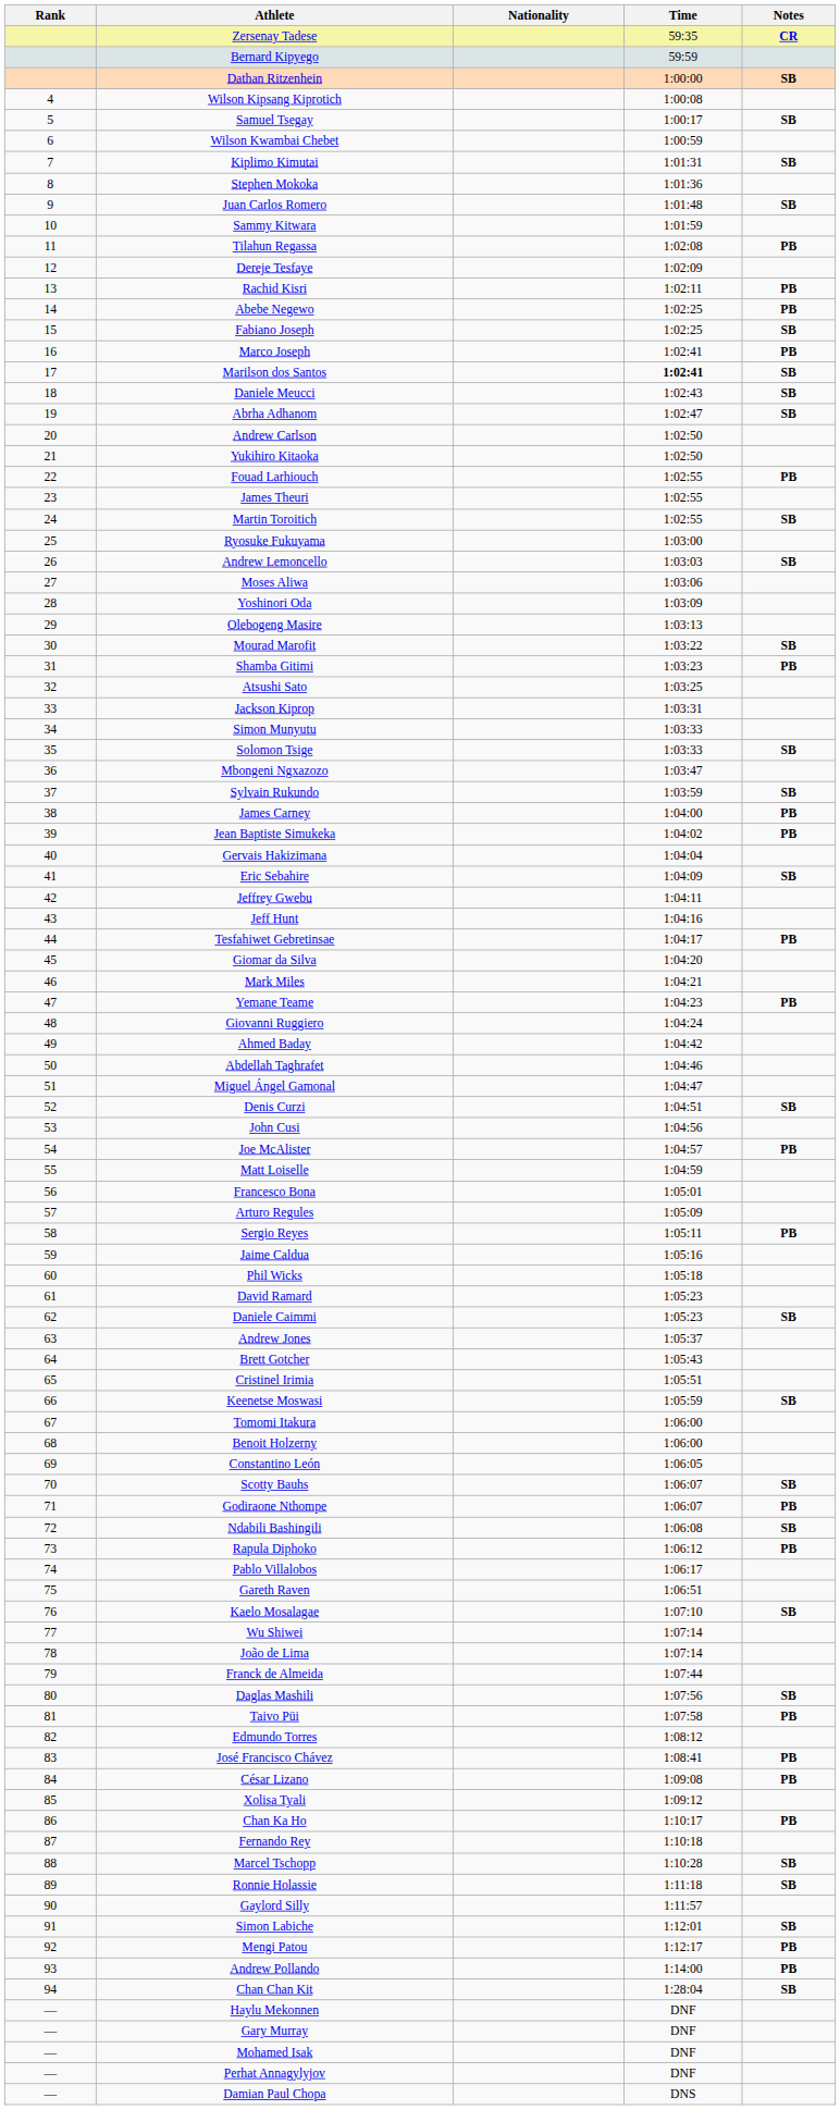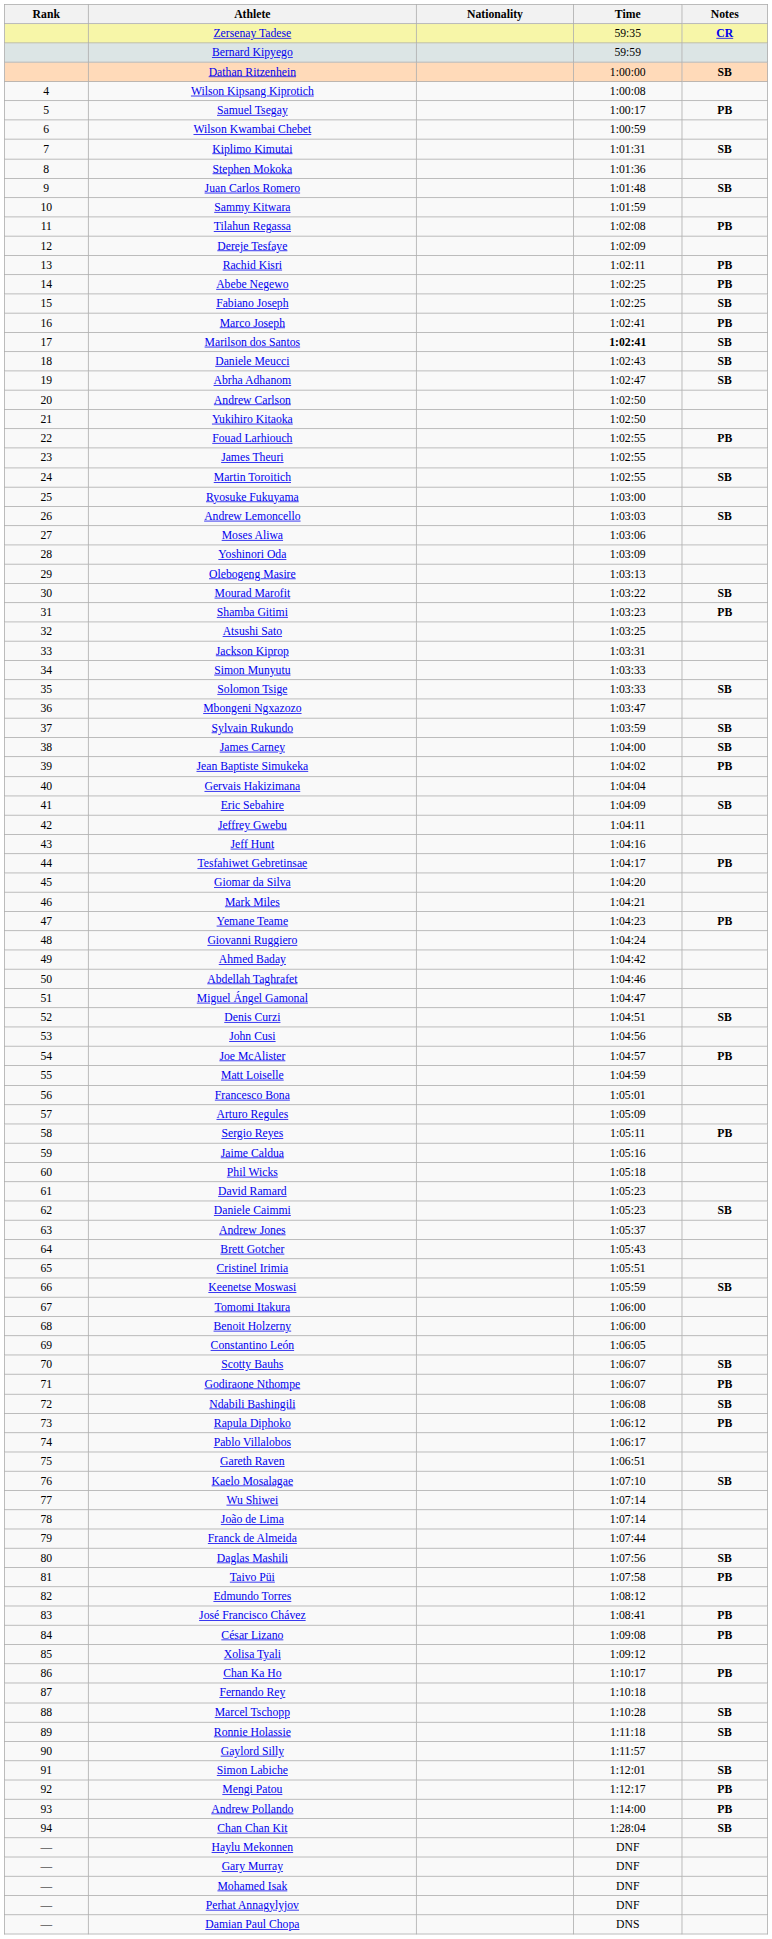 <table class="wikitable sortable" style=" text-align:center; font-size:95%;" width="50%">
 <tr>
 <th>Rank</th>
 <th>Athlete</th>
 <th>Nationality</th>
 <th>Time</th>
 <th>Notes</th>
 </tr>
 <tr bgcolor="#F7F6A8">
 <td></td>
 <td><a href='#'>Zersenay Tadese</a></td>
 <td></td>
 <td>59:35</td>
 <td><strong><a href='#'>CR</a></strong></td>
 </tr>
 <tr bgcolor="#DCE5E5">
 <td></td>
 <td><a href='#'>Bernard Kipyego</a></td>
 <td></td>
 <td>59:59</td>
 <td></td>
 </tr>
 <tr bgcolor="#FFDAB9">
 <td></td>
 <td><a href='#'>Dathan Ritzenhein</a></td>
 <td></td>
 <td>1:00:00</td>
 <td><strong>SB</strong></td>
 </tr>
 <tr>
 <td>4</td>
 <td><a href='#'>Wilson Kipsang Kiprotich</a></td>
 <td></td>
 <td>1:00:08</td>
 <td></td>
 </tr>
 <tr>
 <td>5</td>
 <td><a href='#'>Samuel Tsegay</a></td>
 <td></td>
 <td>1:00:17</td>
-<td><strong>SB</strong></td>
+<td><strong>PB</strong></td>
 </tr>
 <tr>
 <td>6</td>
 <td><a href='#'>Wilson Kwambai Chebet</a></td>
 <td></td>
 <td>1:00:59</td>
 <td></td>
 </tr>
 <tr>
 <td>7</td>
 <td><a href='#'>Kiplimo Kimutai</a></td>
 <td></td>
 <td>1:01:31</td>
 <td><strong>SB</strong></td>
 </tr>
 <tr>
 <td>8</td>
 <td><a href='#'>Stephen Mokoka</a></td>
 <td></td>
 <td>1:01:36</td>
 <td></td>
 </tr>
 <tr>
 <td align=center>9</td>
 <td><a href='#'>Juan Carlos Romero</a></td>
 <td></td>
 <td>1:01:48</td>
 <td><strong>SB</strong></td>
 </tr>
 <tr>
 <td align=center>10</td>
 <td><a href='#'>Sammy Kitwara</a></td>
 <td></td>
 <td>1:01:59</td>
 <td></td>
 </tr>
 <tr>
 <td align=center>11</td>
 <td><a href='#'>Tilahun Regassa</a></td>
 <td></td>
 <td>1:02:08</td>
 <td><strong>PB</strong></td>
 </tr>
 <tr>
 <td align=center>12</td>
 <td><a href='#'>Dereje Tesfaye</a></td>
 <td></td>
 <td>1:02:09</td>
 <td></td>
 </tr>
 <tr>
 <td align=center>13</td>
 <td><a href='#'>Rachid Kisri</a></td>
 <td></td>
 <td>1:02:11</td>
 <td><strong>PB</strong></td>
 </tr>
 <tr>
 <td align=center>14</td>
 <td><a href='#'>Abebe Negewo</a></td>
 <td></td>
 <td>1:02:25</td>
 <td><strong>PB</strong></td>
 </tr>
 <tr>
 <td align=center>15</td>
 <td><a href='#'>Fabiano Joseph</a></td>
 <td></td>
 <td>1:02:25</td>
 <td><strong>SB</strong></td>
 </tr>
 <tr>
 <td align=center>16</td>
 <td><a href='#'>Marco Joseph</a></td>
 <td></td>
 <td>1:02:41</td>
 <td><strong>PB</strong></td>
 </tr>
 <tr>
 <td align=center>17</td>
 <td><a href='#'>Marilson dos Santos</a></td>
 <td></td>
 <td><strong>1:02:41</strong></td>
 <td><strong>SB</strong></td>
 </tr>
 <tr>
 <td align=center>18</td>
 <td><a href='#'>Daniele Meucci</a></td>
 <td></td>
 <td>1:02:43</td>
 <td><strong>SB</strong></td>
 </tr>
 <tr>
 <td align=center>19</td>
 <td><a href='#'>Abrha Adhanom</a></td>
 <td></td>
 <td>1:02:47</td>
 <td><strong>SB</strong></td>
 </tr>
 <tr>
 <td align=center>20</td>
 <td><a href='#'>Andrew Carlson</a></td>
 <td></td>
 <td>1:02:50</td>
 <td></td>
 </tr>
 <tr>
 <td align=center>21</td>
 <td><a href='#'>Yukihiro Kitaoka</a></td>
 <td></td>
 <td>1:02:50</td>
 <td></td>
 </tr>
 <tr>
 <td align=center>22</td>
 <td><a href='#'>Fouad Larhiouch</a></td>
 <td></td>
 <td>1:02:55</td>
 <td><strong>PB</strong></td>
 </tr>
 <tr>
 <td align=center>23</td>
 <td><a href='#'>James Theuri</a></td>
 <td></td>
 <td>1:02:55</td>
 <td></td>
 </tr>
 <tr>
 <td align=center>24</td>
 <td><a href='#'>Martin Toroitich</a></td>
 <td></td>
 <td>1:02:55</td>
 <td><strong>SB</strong></td>
 </tr>
 <tr>
 <td align=center>25</td>
 <td><a href='#'>Ryosuke Fukuyama</a></td>
 <td></td>
 <td>1:03:00</td>
 <td></td>
 </tr>
 <tr>
 <td align=center>26</td>
 <td><a href='#'>Andrew Lemoncello</a></td>
 <td></td>
 <td>1:03:03</td>
 <td><strong>SB</strong></td>
 </tr>
 <tr>
 <td align=center>27</td>
 <td><a href='#'>Moses Aliwa</a></td>
 <td></td>
 <td>1:03:06</td>
 <td></td>
 </tr>
 <tr>
 <td align=center>28</td>
 <td><a href='#'>Yoshinori Oda</a></td>
 <td></td>
 <td>1:03:09</td>
 <td></td>
 </tr>
 <tr>
 <td align=center>29</td>
 <td><a href='#'>Olebogeng Masire</a></td>
 <td></td>
 <td>1:03:13</td>
 <td></td>
 </tr>
 <tr>
 <td align=center>30</td>
 <td><a href='#'>Mourad Marofit</a></td>
 <td></td>
 <td>1:03:22</td>
 <td><strong>SB</strong></td>
 </tr>
 <tr>
 <td align=center>31</td>
 <td><a href='#'>Shamba Gitimi</a></td>
 <td></td>
 <td>1:03:23</td>
 <td><strong>PB</strong></td>
 </tr>
 <tr>
 <td align=center>32</td>
 <td><a href='#'>Atsushi Sato</a></td>
 <td></td>
 <td>1:03:25</td>
 <td></td>
 </tr>
 <tr>
 <td align=center>33</td>
 <td><a href='#'>Jackson Kiprop</a></td>
 <td></td>
 <td>1:03:31</td>
 <td></td>
 </tr>
 <tr>
 <td align=center>34</td>
 <td><a href='#'>Simon Munyutu</a></td>
 <td></td>
 <td>1:03:33</td>
 <td></td>
 </tr>
 <tr>
 <td align=center>35</td>
 <td><a href='#'>Solomon Tsige</a></td>
 <td></td>
 <td>1:03:33</td>
 <td><strong>SB</strong></td>
 </tr>
 <tr>
 <td align=center>36</td>
 <td><a href='#'>Mbongeni Ngxazozo</a></td>
 <td></td>
 <td>1:03:47</td>
 <td></td>
 </tr>
 <tr>
 <td align=center>37</td>
 <td><a href='#'>Sylvain Rukundo</a></td>
 <td></td>
 <td>1:03:59</td>
 <td><strong>SB</strong></td>
 </tr>
 <tr>
 <td align=center>38</td>
 <td><a href='#'>James Carney</a></td>
 <td></td>
 <td>1:04:00</td>
-<td><strong>PB</strong></td>
+<td><strong>SB</strong></td>
 </tr>
 <tr>
 <td align=center>39</td>
 <td><a href='#'>Jean Baptiste Simukeka</a></td>
 <td></td>
 <td>1:04:02</td>
 <td><strong>PB</strong></td>
 </tr>
 <tr>
 <td align=center>40</td>
 <td><a href='#'>Gervais Hakizimana</a></td>
 <td></td>
 <td>1:04:04</td>
 <td></td>
 </tr>
 <tr>
 <td align=center>41</td>
 <td><a href='#'>Eric Sebahire</a></td>
 <td></td>
 <td>1:04:09</td>
 <td><strong>SB</strong></td>
 </tr>
 <tr>
 <td align=center>42</td>
 <td><a href='#'>Jeffrey Gwebu</a></td>
 <td></td>
 <td>1:04:11</td>
 <td></td>
 </tr>
 <tr>
 <td align=center>43</td>
 <td><a href='#'>Jeff Hunt</a></td>
 <td></td>
 <td>1:04:16</td>
 <td></td>
 </tr>
 <tr>
 <td align=center>44</td>
 <td><a href='#'>Tesfahiwet Gebretinsae</a></td>
 <td></td>
 <td>1:04:17</td>
 <td><strong>PB</strong></td>
 </tr>
 <tr>
 <td align=center>45</td>
 <td><a href='#'>Giomar da Silva</a></td>
 <td></td>
 <td>1:04:20</td>
 <td></td>
 </tr>
 <tr>
 <td align=center>46</td>
 <td><a href='#'>Mark Miles</a></td>
 <td></td>
 <td>1:04:21</td>
 <td></td>
 </tr>
 <tr>
 <td align=center>47</td>
 <td><a href='#'>Yemane Teame</a></td>
 <td></td>
 <td>1:04:23</td>
 <td><strong>PB</strong></td>
 </tr>
 <tr>
 <td align=center>48</td>
 <td><a href='#'>Giovanni Ruggiero</a></td>
 <td></td>
 <td>1:04:24</td>
 <td></td>
 </tr>
 <tr>
 <td align=center>49</td>
 <td><a href='#'>Ahmed Baday</a></td>
 <td></td>
 <td>1:04:42</td>
 <td></td>
 </tr>
 <tr>
 <td align=center>50</td>
 <td><a href='#'>Abdellah Taghrafet</a></td>
 <td></td>
 <td>1:04:46</td>
 <td></td>
 </tr>
 <tr>
 <td align=center>51</td>
 <td><a href='#'>Miguel Ángel Gamonal</a></td>
 <td></td>
 <td>1:04:47</td>
 <td></td>
 </tr>
 <tr>
 <td align=center>52</td>
 <td><a href='#'>Denis Curzi</a></td>
 <td></td>
 <td>1:04:51</td>
 <td><strong>SB</strong></td>
 </tr>
 <tr>
 <td align=center>53</td>
 <td><a href='#'>John Cusi</a></td>
 <td></td>
 <td>1:04:56</td>
 <td></td>
 </tr>
 <tr>
 <td align=center>54</td>
 <td><a href='#'>Joe McAlister</a></td>
 <td></td>
 <td>1:04:57</td>
 <td><strong>PB</strong></td>
 </tr>
 <tr>
 <td align=center>55</td>
 <td><a href='#'>Matt Loiselle</a></td>
 <td></td>
 <td>1:04:59</td>
 <td></td>
 </tr>
 <tr>
 <td align=center>56</td>
 <td><a href='#'>Francesco Bona</a></td>
 <td></td>
 <td>1:05:01</td>
 <td></td>
 </tr>
 <tr>
 <td align=center>57</td>
 <td><a href='#'>Arturo Regules</a></td>
 <td></td>
 <td>1:05:09</td>
 <td></td>
 </tr>
 <tr>
 <td align=center>58</td>
 <td><a href='#'>Sergio Reyes</a></td>
 <td></td>
 <td>1:05:11</td>
 <td><strong>PB</strong></td>
 </tr>
 <tr>
 <td align=center>59</td>
 <td><a href='#'>Jaime Caldua</a></td>
 <td></td>
 <td>1:05:16</td>
 <td></td>
 </tr>
 <tr>
 <td align=center>60</td>
 <td><a href='#'>Phil Wicks</a></td>
 <td></td>
 <td>1:05:18</td>
 <td></td>
 </tr>
 <tr>
 <td align=center>61</td>
 <td><a href='#'>David Ramard</a></td>
 <td></td>
 <td>1:05:23</td>
 <td></td>
 </tr>
 <tr>
 <td align=center>62</td>
 <td><a href='#'>Daniele Caimmi</a></td>
 <td></td>
 <td>1:05:23</td>
 <td><strong>SB</strong></td>
 </tr>
 <tr>
 <td align=center>63</td>
 <td><a href='#'>Andrew Jones</a></td>
 <td></td>
 <td>1:05:37</td>
 <td></td>
 </tr>
 <tr>
 <td align=center>64</td>
 <td><a href='#'>Brett Gotcher</a></td>
 <td></td>
 <td>1:05:43</td>
 <td></td>
 </tr>
 <tr>
 <td align=center>65</td>
 <td><a href='#'>Cristinel Irimia</a></td>
 <td></td>
 <td>1:05:51</td>
 <td></td>
 </tr>
 <tr>
 <td align=center>66</td>
 <td><a href='#'>Keenetse Moswasi</a></td>
 <td></td>
 <td>1:05:59</td>
 <td><strong>SB</strong></td>
 </tr>
 <tr>
 <td align=center>67</td>
 <td><a href='#'>Tomomi Itakura</a></td>
 <td></td>
 <td>1:06:00</td>
 <td></td>
 </tr>
 <tr>
 <td align=center>68</td>
 <td><a href='#'>Benoit Holzerny</a></td>
 <td></td>
 <td>1:06:00</td>
 <td></td>
 </tr>
 <tr>
 <td align=center>69</td>
 <td><a href='#'>Constantino León</a></td>
 <td></td>
 <td>1:06:05</td>
 <td></td>
 </tr>
 <tr>
 <td align=center>70</td>
 <td><a href='#'>Scotty Bauhs</a></td>
 <td></td>
 <td>1:06:07</td>
 <td><strong>SB</strong></td>
 </tr>
 <tr>
 <td align=center>71</td>
 <td><a href='#'>Godiraone Nthompe</a></td>
 <td></td>
 <td>1:06:07</td>
 <td><strong>PB</strong></td>
 </tr>
 <tr>
 <td align=center>72</td>
 <td><a href='#'>Ndabili Bashingili</a></td>
 <td></td>
 <td>1:06:08</td>
 <td><strong>SB</strong></td>
 </tr>
 <tr>
 <td align=center>73</td>
 <td><a href='#'>Rapula Diphoko</a></td>
 <td></td>
 <td>1:06:12</td>
 <td><strong>PB</strong></td>
 </tr>
 <tr>
 <td align=center>74</td>
 <td><a href='#'>Pablo Villalobos</a></td>
 <td></td>
 <td>1:06:17</td>
 <td></td>
 </tr>
 <tr>
 <td align=center>75</td>
 <td><a href='#'>Gareth Raven</a></td>
 <td></td>
 <td>1:06:51</td>
 <td></td>
 </tr>
 <tr>
 <td align=center>76</td>
 <td><a href='#'>Kaelo Mosalagae</a></td>
 <td></td>
 <td>1:07:10</td>
 <td><strong>SB</strong></td>
 </tr>
 <tr>
 <td align=center>77</td>
 <td><a href='#'>Wu Shiwei</a></td>
 <td></td>
 <td>1:07:14</td>
 <td></td>
 </tr>
 <tr>
 <td align=center>78</td>
 <td><a href='#'>João de Lima</a></td>
 <td></td>
 <td>1:07:14</td>
 <td></td>
 </tr>
 <tr>
 <td align=center>79</td>
 <td><a href='#'>Franck de Almeida</a></td>
 <td></td>
 <td>1:07:44</td>
 <td></td>
 </tr>
 <tr>
 <td align=center>80</td>
 <td><a href='#'>Daglas Mashili</a></td>
 <td></td>
 <td>1:07:56</td>
 <td><strong>SB</strong></td>
 </tr>
 <tr>
 <td align=center>81</td>
 <td><a href='#'>Taivo Püi</a></td>
 <td></td>
 <td>1:07:58</td>
 <td><strong>PB</strong></td>
 </tr>
 <tr>
 <td align=center>82</td>
 <td><a href='#'>Edmundo Torres</a></td>
 <td></td>
 <td>1:08:12</td>
 <td></td>
 </tr>
 <tr>
 <td align=center>83</td>
 <td><a href='#'>José Francisco Chávez</a></td>
 <td></td>
 <td>1:08:41</td>
 <td><strong>PB</strong></td>
 </tr>
 <tr>
 <td align=center>84</td>
 <td><a href='#'>César Lizano</a></td>
 <td></td>
 <td>1:09:08</td>
 <td><strong>PB</strong></td>
 </tr>
 <tr>
 <td align=center>85</td>
 <td><a href='#'>Xolisa Tyali</a></td>
 <td></td>
 <td>1:09:12</td>
 <td></td>
 </tr>
 <tr>
 <td align=center>86</td>
 <td><a href='#'>Chan Ka Ho</a></td>
 <td></td>
 <td>1:10:17</td>
 <td><strong>PB</strong></td>
 </tr>
 <tr>
 <td align=center>87</td>
 <td><a href='#'>Fernando Rey</a></td>
 <td></td>
 <td>1:10:18</td>
 <td></td>
 </tr>
 <tr>
 <td align=center>88</td>
 <td><a href='#'>Marcel Tschopp</a></td>
 <td></td>
 <td>1:10:28</td>
 <td><strong>SB</strong></td>
 </tr>
 <tr>
 <td align=center>89</td>
 <td><a href='#'>Ronnie Holassie</a></td>
 <td></td>
 <td>1:11:18</td>
 <td><strong>SB</strong></td>
 </tr>
 <tr>
 <td align=center>90</td>
 <td><a href='#'>Gaylord Silly</a></td>
 <td></td>
 <td>1:11:57</td>
 <td></td>
 </tr>
 <tr>
 <td align=center>91</td>
 <td><a href='#'>Simon Labiche</a></td>
 <td></td>
 <td>1:12:01</td>
 <td><strong>SB</strong></td>
 </tr>
 <tr>
 <td align=center>92</td>
 <td><a href='#'>Mengi Patou</a></td>
 <td></td>
 <td>1:12:17</td>
 <td><strong>PB</strong></td>
 </tr>
 <tr>
 <td align=center>93</td>
 <td><a href='#'>Andrew Pollando</a></td>
 <td></td>
 <td>1:14:00</td>
 <td><strong>PB</strong></td>
 </tr>
 <tr>
 <td align=center>94</td>
 <td><a href='#'>Chan Chan Kit</a></td>
 <td></td>
 <td>1:28:04</td>
 <td><strong>SB</strong></td>
 </tr>
 <tr>
 <td align=center>—</td>
 <td><a href='#'>Haylu Mekonnen</a></td>
 <td></td>
 <td>DNF</td>
 <td></td>
 </tr>
 <tr>
 <td align=center>—</td>
 <td><a href='#'>Gary Murray</a></td>
 <td></td>
 <td>DNF</td>
 <td></td>
 </tr>
 <tr>
 <td align=center>—</td>
 <td><a href='#'>Mohamed Isak</a></td>
 <td></td>
 <td>DNF</td>
 <td></td>
 </tr>
 <tr>
 <td align=center>—</td>
 <td><a href='#'>Perhat Annagylyjov</a></td>
 <td></td>
 <td>DNF</td>
 <td></td>
 </tr>
 <tr>
 <td align=center>—</td>
 <td><a href='#'>Damian Paul Chopa</a></td>
 <td></td>
 <td>DNS</td>
 <td></td>
 </tr>
 </table>
